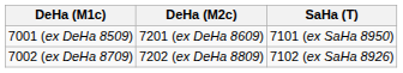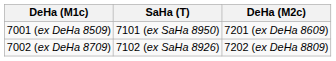 <table class="wikitable">
 <tr>
 <th>DeHa (M1c)</th>
+<th>SaHa (T)</th>
 <th>DeHa (M2c)</th>
-<th>SaHa (T)</th>
 </tr>
 <tr>
 <td>7001 (<em>ex DeHa 8509</em>)</td>
+<td>7101 (<em>ex SaHa 8950</em>)</td>
 <td>7201 (<em>ex DeHa 8609</em>)</td>
-<td>7101 (<em>ex SaHa 8950</em>)</td>
 </tr>
 <tr>
 <td>7002 (<em>ex DeHa 8709</em>)</td>
+<td>7102 (<em>ex SaHa 8926</em>)</td>
 <td>7202 (<em>ex DeHa 8809</em>)</td>
-<td>7102 (<em>ex SaHa 8926</em>)</td>
 </tr>
 </table>
